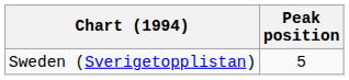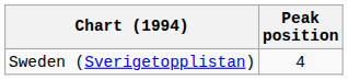 <table class="wikitable">
 <tr>
 <th>Chart (1994)</th>
 <th>Peak<br>position</th>
 </tr>
 <tr>
 <td>Sweden (<a href='#'>Sverigetopplistan</a>)</td>
-<td align="center">5</td>
+<td align="center">4</td>
 </tr>
 </table>
